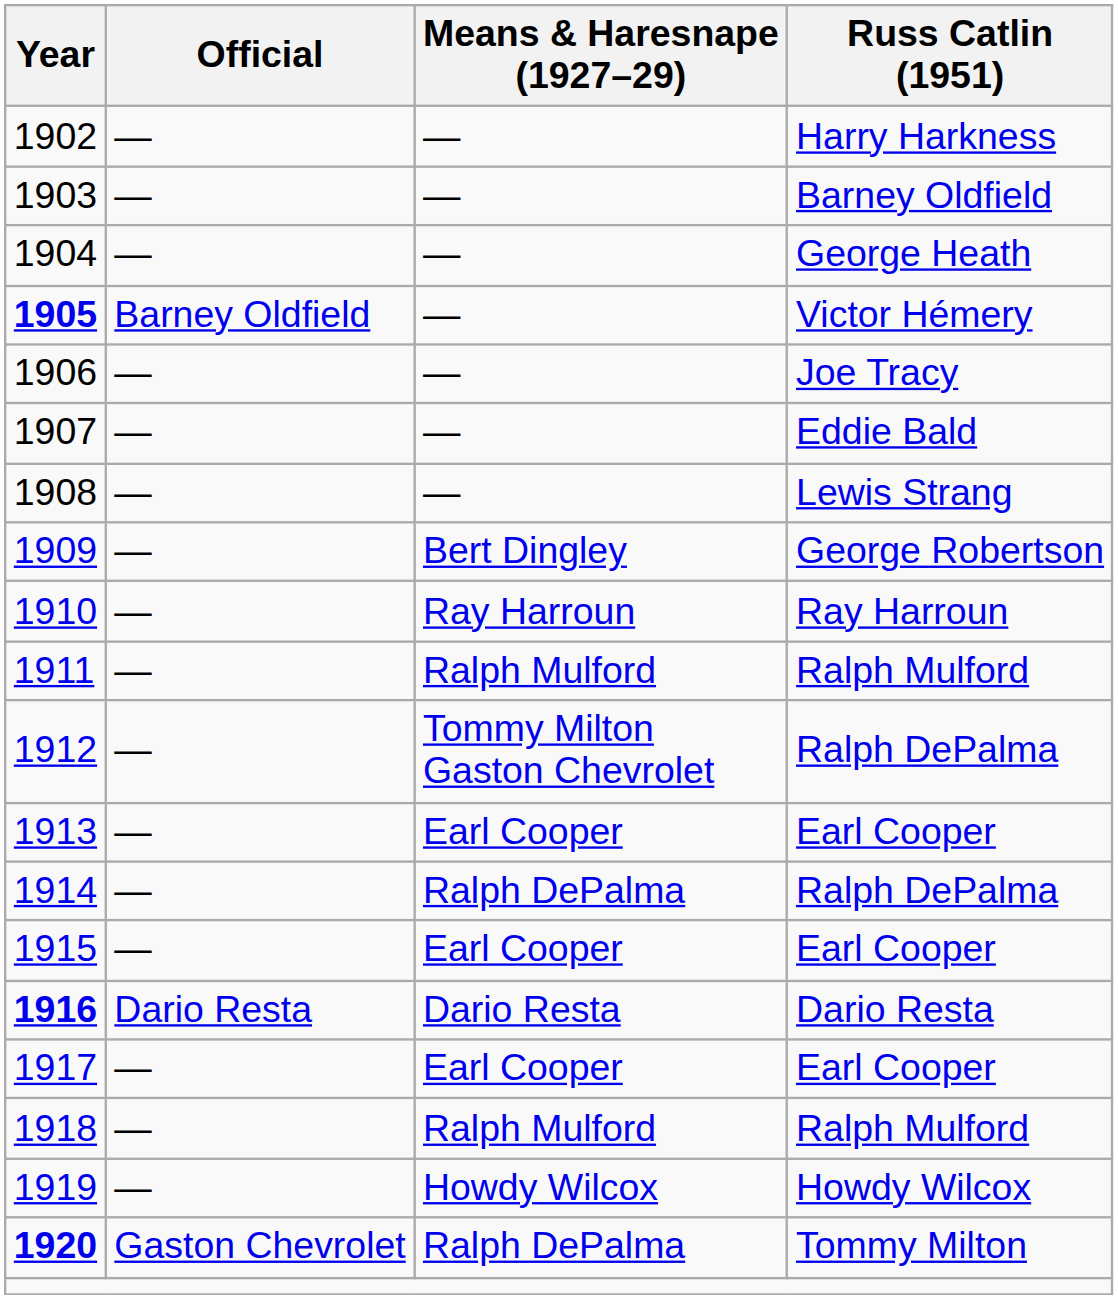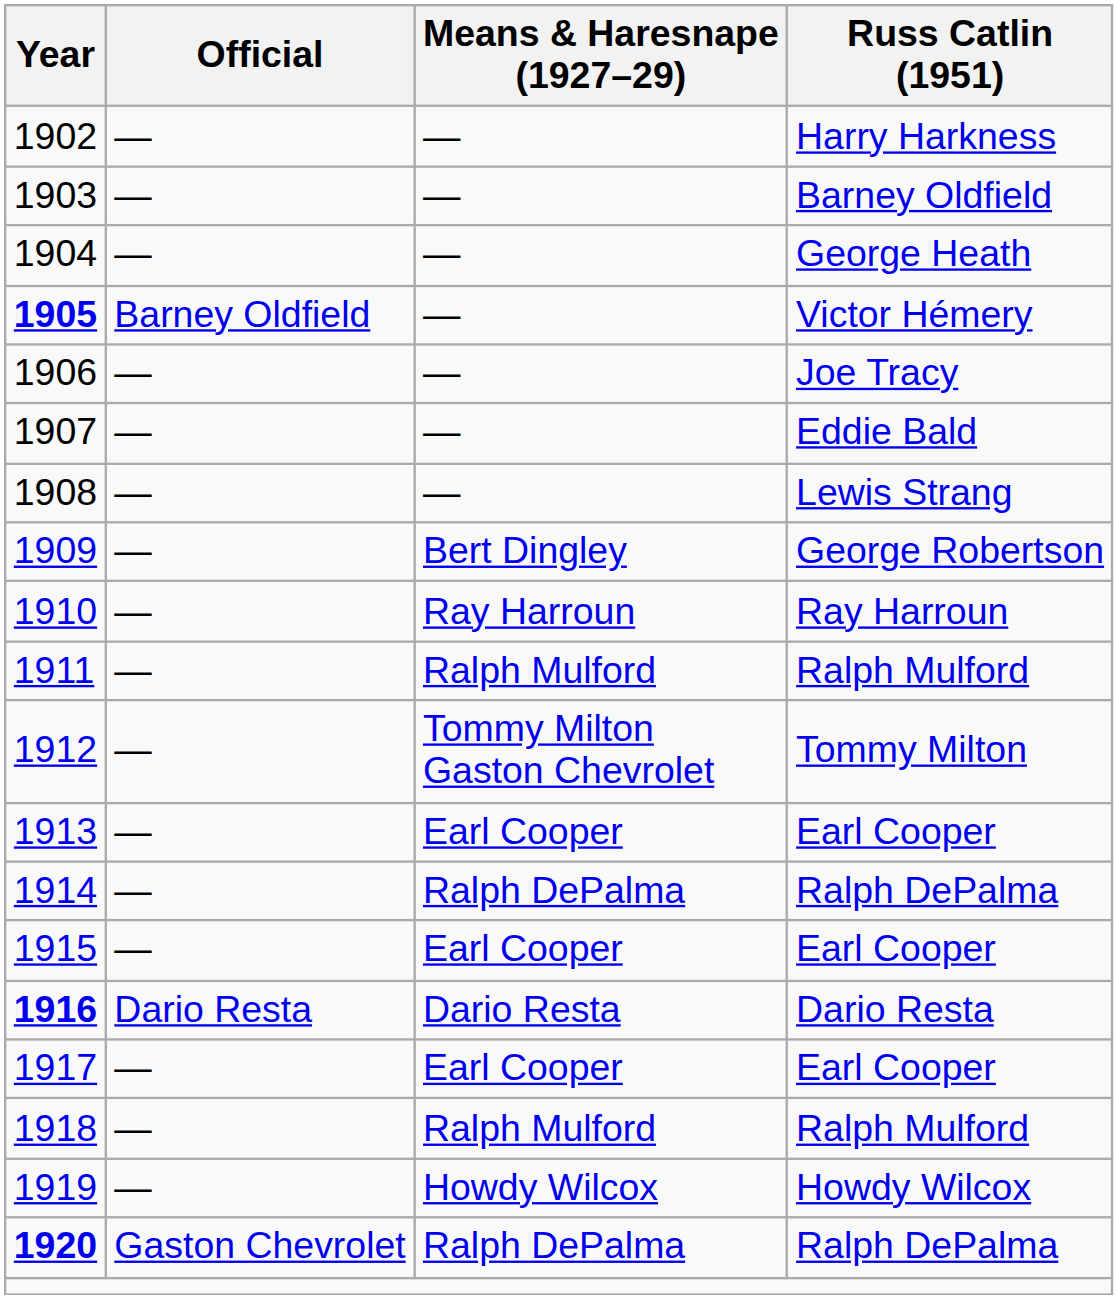 <table class="wikitable">
 <tr>
 <th>Year</th>
 <th>Official</th>
 <th>Means & Haresnape<br>(1927–29)</th>
 <th>Russ Catlin<br>(1951)</th>
 </tr>
 <tr>
 <td>1902</td>
 <td>—</td>
 <td>—</td>
 <td><a href='#'>Harry Harkness</a></td>
 </tr>
 <tr>
 <td>1903</td>
 <td>—</td>
 <td>—</td>
 <td><a href='#'>Barney Oldfield</a></td>
 </tr>
 <tr>
 <td>1904</td>
 <td>—</td>
 <td>—</td>
 <td><a href='#'>George Heath</a></td>
 </tr>
 <tr>
 <td><strong><a href='#'>1905</a></strong></td>
 <td><a href='#'>Barney Oldfield</a></td>
 <td>—</td>
 <td><a href='#'>Victor Hémery</a></td>
 </tr>
 <tr>
 <td>1906</td>
 <td>—</td>
 <td>—</td>
 <td><a href='#'>Joe Tracy</a></td>
 </tr>
 <tr>
 <td>1907</td>
 <td>—</td>
 <td>—</td>
 <td><a href='#'>Eddie Bald</a></td>
 </tr>
 <tr>
 <td>1908</td>
 <td>—</td>
 <td>—</td>
 <td><a href='#'>Lewis Strang</a></td>
 </tr>
 <tr>
 <td><a href='#'>1909</a></td>
 <td>—</td>
 <td><a href='#'>Bert Dingley</a></td>
 <td><a href='#'>George Robertson</a></td>
 </tr>
 <tr>
 <td><a href='#'>1910</a></td>
 <td>—</td>
 <td><a href='#'>Ray Harroun</a></td>
 <td><a href='#'>Ray Harroun</a></td>
 </tr>
 <tr>
 <td><a href='#'>1911</a></td>
 <td>—</td>
 <td><a href='#'>Ralph Mulford</a></td>
 <td><a href='#'>Ralph Mulford</a></td>
 </tr>
 <tr>
 <td><a href='#'>1912</a></td>
 <td>—</td>
 <td><a href='#'>Tommy Milton</a><br><a href='#'>Gaston Chevrolet</a></td>
-<td><a href='#'>Ralph DePalma</a></td>
+<td><a href='#'>Tommy Milton</a></td>
 </tr>
 <tr>
 <td><a href='#'>1913</a></td>
 <td>—</td>
 <td><a href='#'>Earl Cooper</a></td>
 <td><a href='#'>Earl Cooper</a></td>
 </tr>
 <tr>
 <td><a href='#'>1914</a></td>
 <td>—</td>
 <td><a href='#'>Ralph DePalma</a></td>
 <td><a href='#'>Ralph DePalma</a></td>
 </tr>
 <tr>
 <td><a href='#'>1915</a></td>
 <td>—</td>
 <td><a href='#'>Earl Cooper</a></td>
 <td><a href='#'>Earl Cooper</a></td>
 </tr>
 <tr>
 <td><strong><a href='#'>1916</a></strong></td>
 <td><a href='#'>Dario Resta</a></td>
 <td><a href='#'>Dario Resta</a></td>
 <td><a href='#'>Dario Resta</a></td>
 </tr>
 <tr>
 <td><a href='#'>1917</a></td>
 <td>—</td>
 <td><a href='#'>Earl Cooper</a></td>
 <td><a href='#'>Earl Cooper</a></td>
 </tr>
 <tr>
 <td><a href='#'>1918</a></td>
 <td>—</td>
 <td><a href='#'>Ralph Mulford</a></td>
 <td><a href='#'>Ralph Mulford</a></td>
 </tr>
 <tr>
 <td><a href='#'>1919</a></td>
 <td>—</td>
 <td><a href='#'>Howdy Wilcox</a></td>
 <td><a href='#'>Howdy Wilcox</a></td>
 </tr>
 <tr>
 <td><strong><a href='#'>1920</a></strong></td>
 <td><a href='#'>Gaston Chevrolet</a></td>
 <td><a href='#'>Ralph DePalma</a></td>
-<td><a href='#'>Tommy Milton</a></td>
+<td><a href='#'>Ralph DePalma</a></td>
 </tr>
 <tr>
 <td colspan=6 align=center></td>
 </tr>
 </table>
